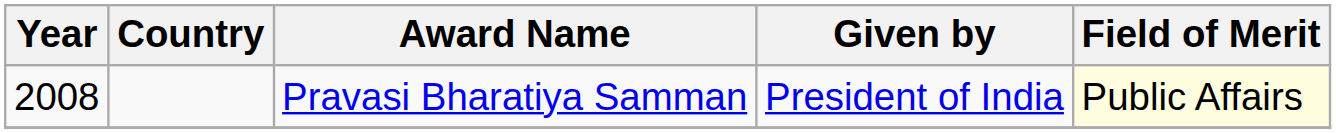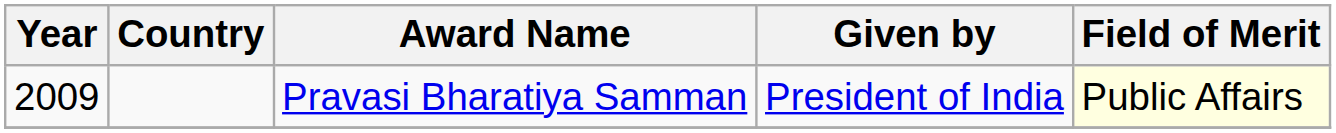 <table class="wikitable">
 <tr>
 <th>Year</th>
 <th>Country</th>
 <th>Award Name</th>
 <th>Given by</th>
 <th>Field of Merit</th>
 </tr>
 <tr>
-<td>2008</td>
+<td>2009</td>
 <td></td>
 <td><a href='#'>Pravasi Bharatiya Samman</a></td>
 <td><a href='#'>President of India</a></td>
 <td style="background: lightyellow;">Public Affairs</td>
 </tr>
 <tr>
 </tr>
 </table>
